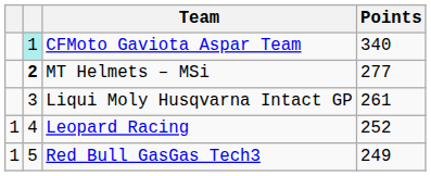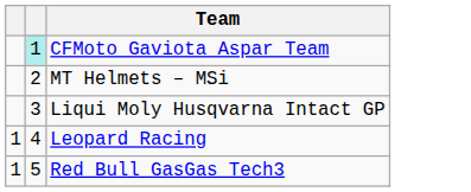 <table class="wikitable" style="font-size: 95%;">
 <tr>
 <th></th>
 <th></th>
 <th>Team</th>
-<th>Points</th>
 </tr>
 <tr>
 <td></td>
 <td align=center style="background: paleturquoise;">1</td>
 <td> <a href='#'>CFMoto Gaviota Aspar Team</a></td>
-<td align=left>340</td>
 </tr>
 <tr>
 <td></td>
-<td align=center><strong>2</strong></td>
+<td align=center>2</td>
 <td> MT Helmets – MSi</td>
-<td align=left>277</td>
 </tr>
 <tr>
 <td></td>
 <td align=center>3</td>
 <td> Liqui Moly Husqvarna Intact GP</td>
-<td align=left>261</td>
 </tr>
 <tr>
 <td> 1</td>
 <td align=center>4</td>
 <td> <a href='#'>Leopard Racing</a></td>
-<td align=left>252</td>
 </tr>
 <tr>
 <td> 1</td>
 <td align=center>5</td>
 <td> <a href='#'>Red Bull GasGas Tech3</a></td>
-<td align=left>249</td>
 </tr>
 </table>
